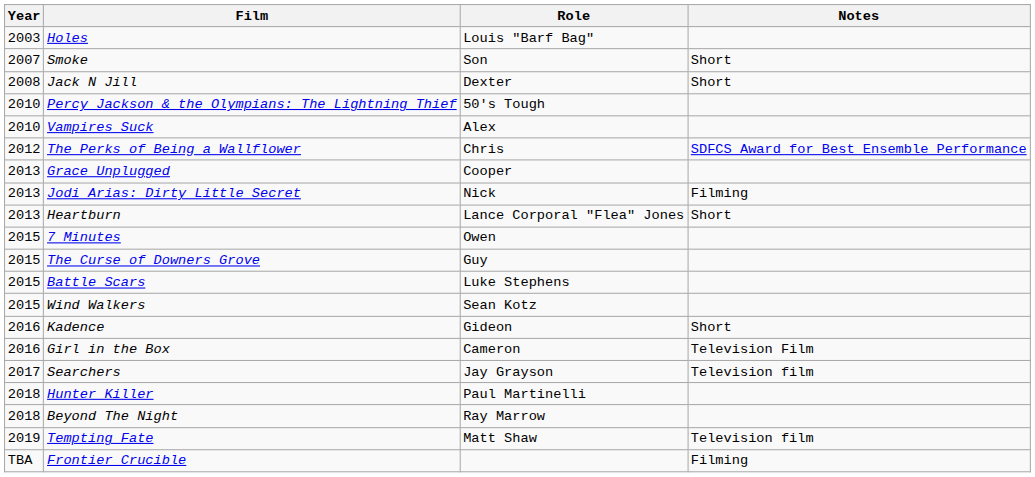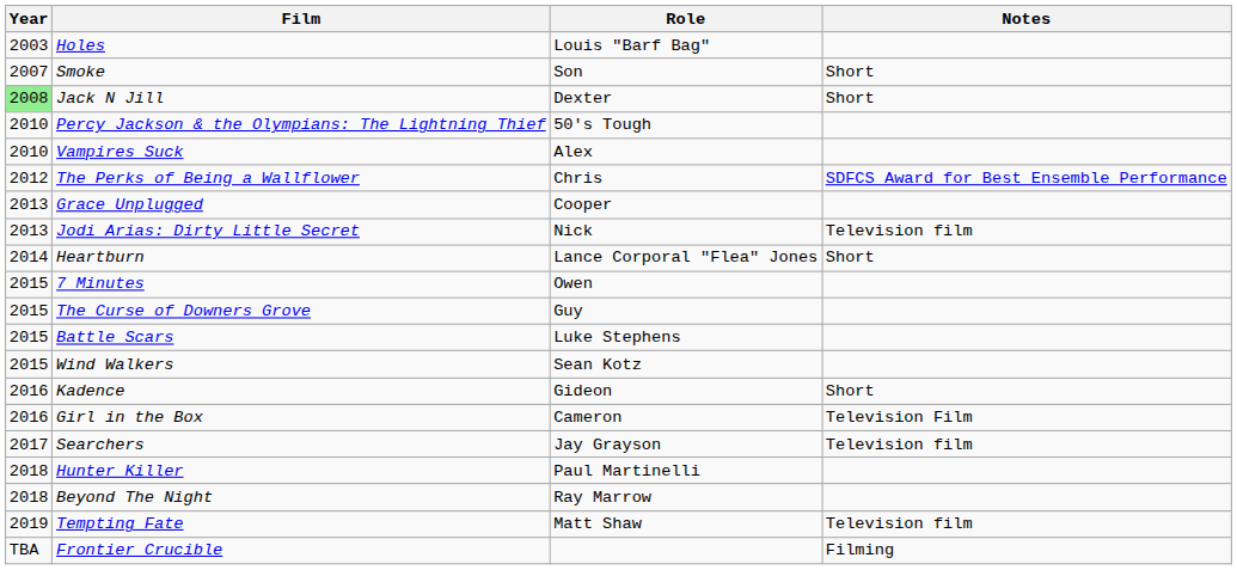 <table class="wikitable">
 <tr>
 <th>Year</th>
 <th>Film</th>
 <th>Role</th>
 <th>Notes</th>
 </tr>
 <tr>
 <td>2003</td>
 <td><em><a href='#'>Holes</a></em></td>
 <td>Louis "Barf Bag"</td>
 <td></td>
 </tr>
 <tr>
 <td>2007</td>
 <td><em>Smoke</em></td>
 <td>Son</td>
 <td>Short</td>
 </tr>
 <tr>
-<td>2008</td>
+<td style="background: lightgreen;">2008</td>
 <td><em>Jack N Jill</em></td>
 <td>Dexter</td>
 <td>Short</td>
 </tr>
 <tr>
 <td>2010</td>
 <td><em><a href='#'>Percy Jackson & the Olympians: The Lightning Thief</a></em></td>
 <td>50's Tough</td>
 <td></td>
 </tr>
 <tr>
 <td>2010</td>
 <td><em><a href='#'>Vampires Suck</a></em></td>
 <td>Alex</td>
 <td></td>
 </tr>
 <tr>
 <td>2012</td>
 <td><em><a href='#'>The Perks of Being a Wallflower</a></em></td>
 <td>Chris</td>
 <td><a href='#'>SDFCS Award for Best Ensemble Performance</a></td>
 </tr>
 <tr>
 <td>2013</td>
 <td><em><a href='#'>Grace Unplugged</a></em></td>
 <td>Cooper</td>
 <td></td>
 </tr>
 <tr>
 <td>2013</td>
 <td><em><a href='#'>Jodi Arias: Dirty Little Secret</a></em></td>
 <td>Nick</td>
-<td>Filming</td>
+<td>Television film</td>
 </tr>
 <tr>
-<td>2013</td>
+<td>2014</td>
 <td><em>Heartburn</em></td>
 <td>Lance Corporal "Flea" Jones</td>
 <td>Short</td>
 </tr>
 <tr>
 <td>2015</td>
 <td><em><a href='#'>7 Minutes</a></em></td>
 <td>Owen</td>
 <td></td>
 </tr>
 <tr>
 <td>2015</td>
 <td><em><a href='#'>The Curse of Downers Grove</a></em></td>
 <td>Guy</td>
 <td></td>
 </tr>
 <tr>
 <td>2015</td>
 <td><em><a href='#'>Battle Scars</a></em></td>
 <td>Luke Stephens</td>
 <td></td>
 </tr>
 <tr>
 <td>2015</td>
 <td><em>Wind Walkers</em></td>
 <td>Sean Kotz</td>
 <td></td>
 </tr>
 <tr>
 <td>2016</td>
 <td><em>Kadence</em></td>
 <td>Gideon</td>
 <td>Short</td>
 </tr>
 <tr>
 <td>2016</td>
 <td><em>Girl in the Box</em></td>
 <td>Cameron</td>
 <td>Television Film</td>
 </tr>
 <tr>
 <td>2017</td>
 <td><em>Searchers</em></td>
 <td>Jay Grayson</td>
 <td>Television film</td>
 </tr>
 <tr>
 <td>2018</td>
 <td><em><a href='#'>Hunter Killer</a></em></td>
 <td>Paul Martinelli</td>
 <td></td>
 </tr>
 <tr>
 <td>2018</td>
 <td><em>Beyond The Night</em></td>
 <td>Ray Marrow</td>
 <td></td>
 </tr>
 <tr>
 <td>2019</td>
 <td><em><a href='#'>Tempting Fate</a></em></td>
 <td>Matt Shaw</td>
 <td>Television film</td>
 </tr>
 <tr>
 <td>TBA</td>
 <td><em><a href='#'>Frontier Crucible</a></em></td>
 <td></td>
 <td>Filming</td>
 </tr>
 </table>
